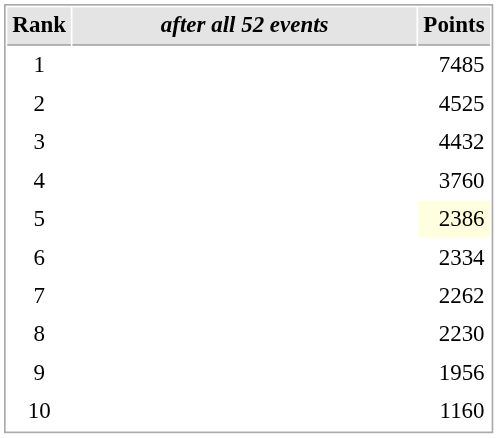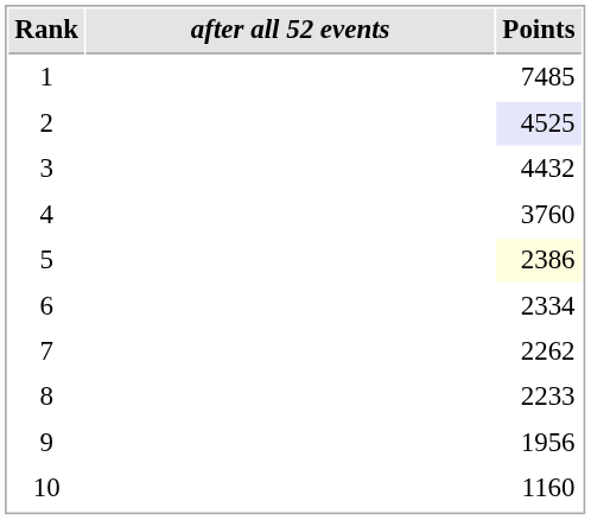 <table cellspacing="1" cellpadding="3" style="border:1px solid #AAAAAA; font-size:86%;">
 <tr bgcolor="#E4E4E4">
 <th style="border-bottom:1px solid #AAAAAA" width=10>Rank</th>
 <th style="border-bottom:1px solid #AAAAAA" width=200><em>after all 52 events</em></th>
 <th style="border-bottom:1px solid #AAAAAA" width=20 align=right>Points</th>
 </tr>
 <tr>
 <td align=center>1</td>
 <td></td>
 <td align=right>7485</td>
 </tr>
 <tr>
 <td align=center>2</td>
 <td></td>
-<td align=right>4525</td>
+<td align=right style="background: lavender;">4525</td>
 </tr>
 <tr>
 <td align=center>3</td>
 <td></td>
 <td align=right>4432</td>
 </tr>
 <tr>
 <td align=center>4</td>
 <td></td>
 <td align=right>3760</td>
 </tr>
 <tr>
 <td align=center>5</td>
 <td>  </td>
 <td align=right style="background: lightyellow;">2386</td>
 </tr>
 <tr>
 <td align=center>6</td>
 <td></td>
 <td align=right>2334</td>
 </tr>
 <tr>
 <td align=center>7</td>
 <td></td>
 <td align=right>2262</td>
 </tr>
 <tr>
 <td align=center>8</td>
 <td></td>
-<td align=right>2230</td>
+<td align=right>2233</td>
 </tr>
 <tr>
 <td align=center>9</td>
 <td></td>
 <td align=right>1956</td>
 </tr>
 <tr>
 <td align=center>10</td>
 <td></td>
 <td align=right>1160</td>
 </tr>
 </table>
